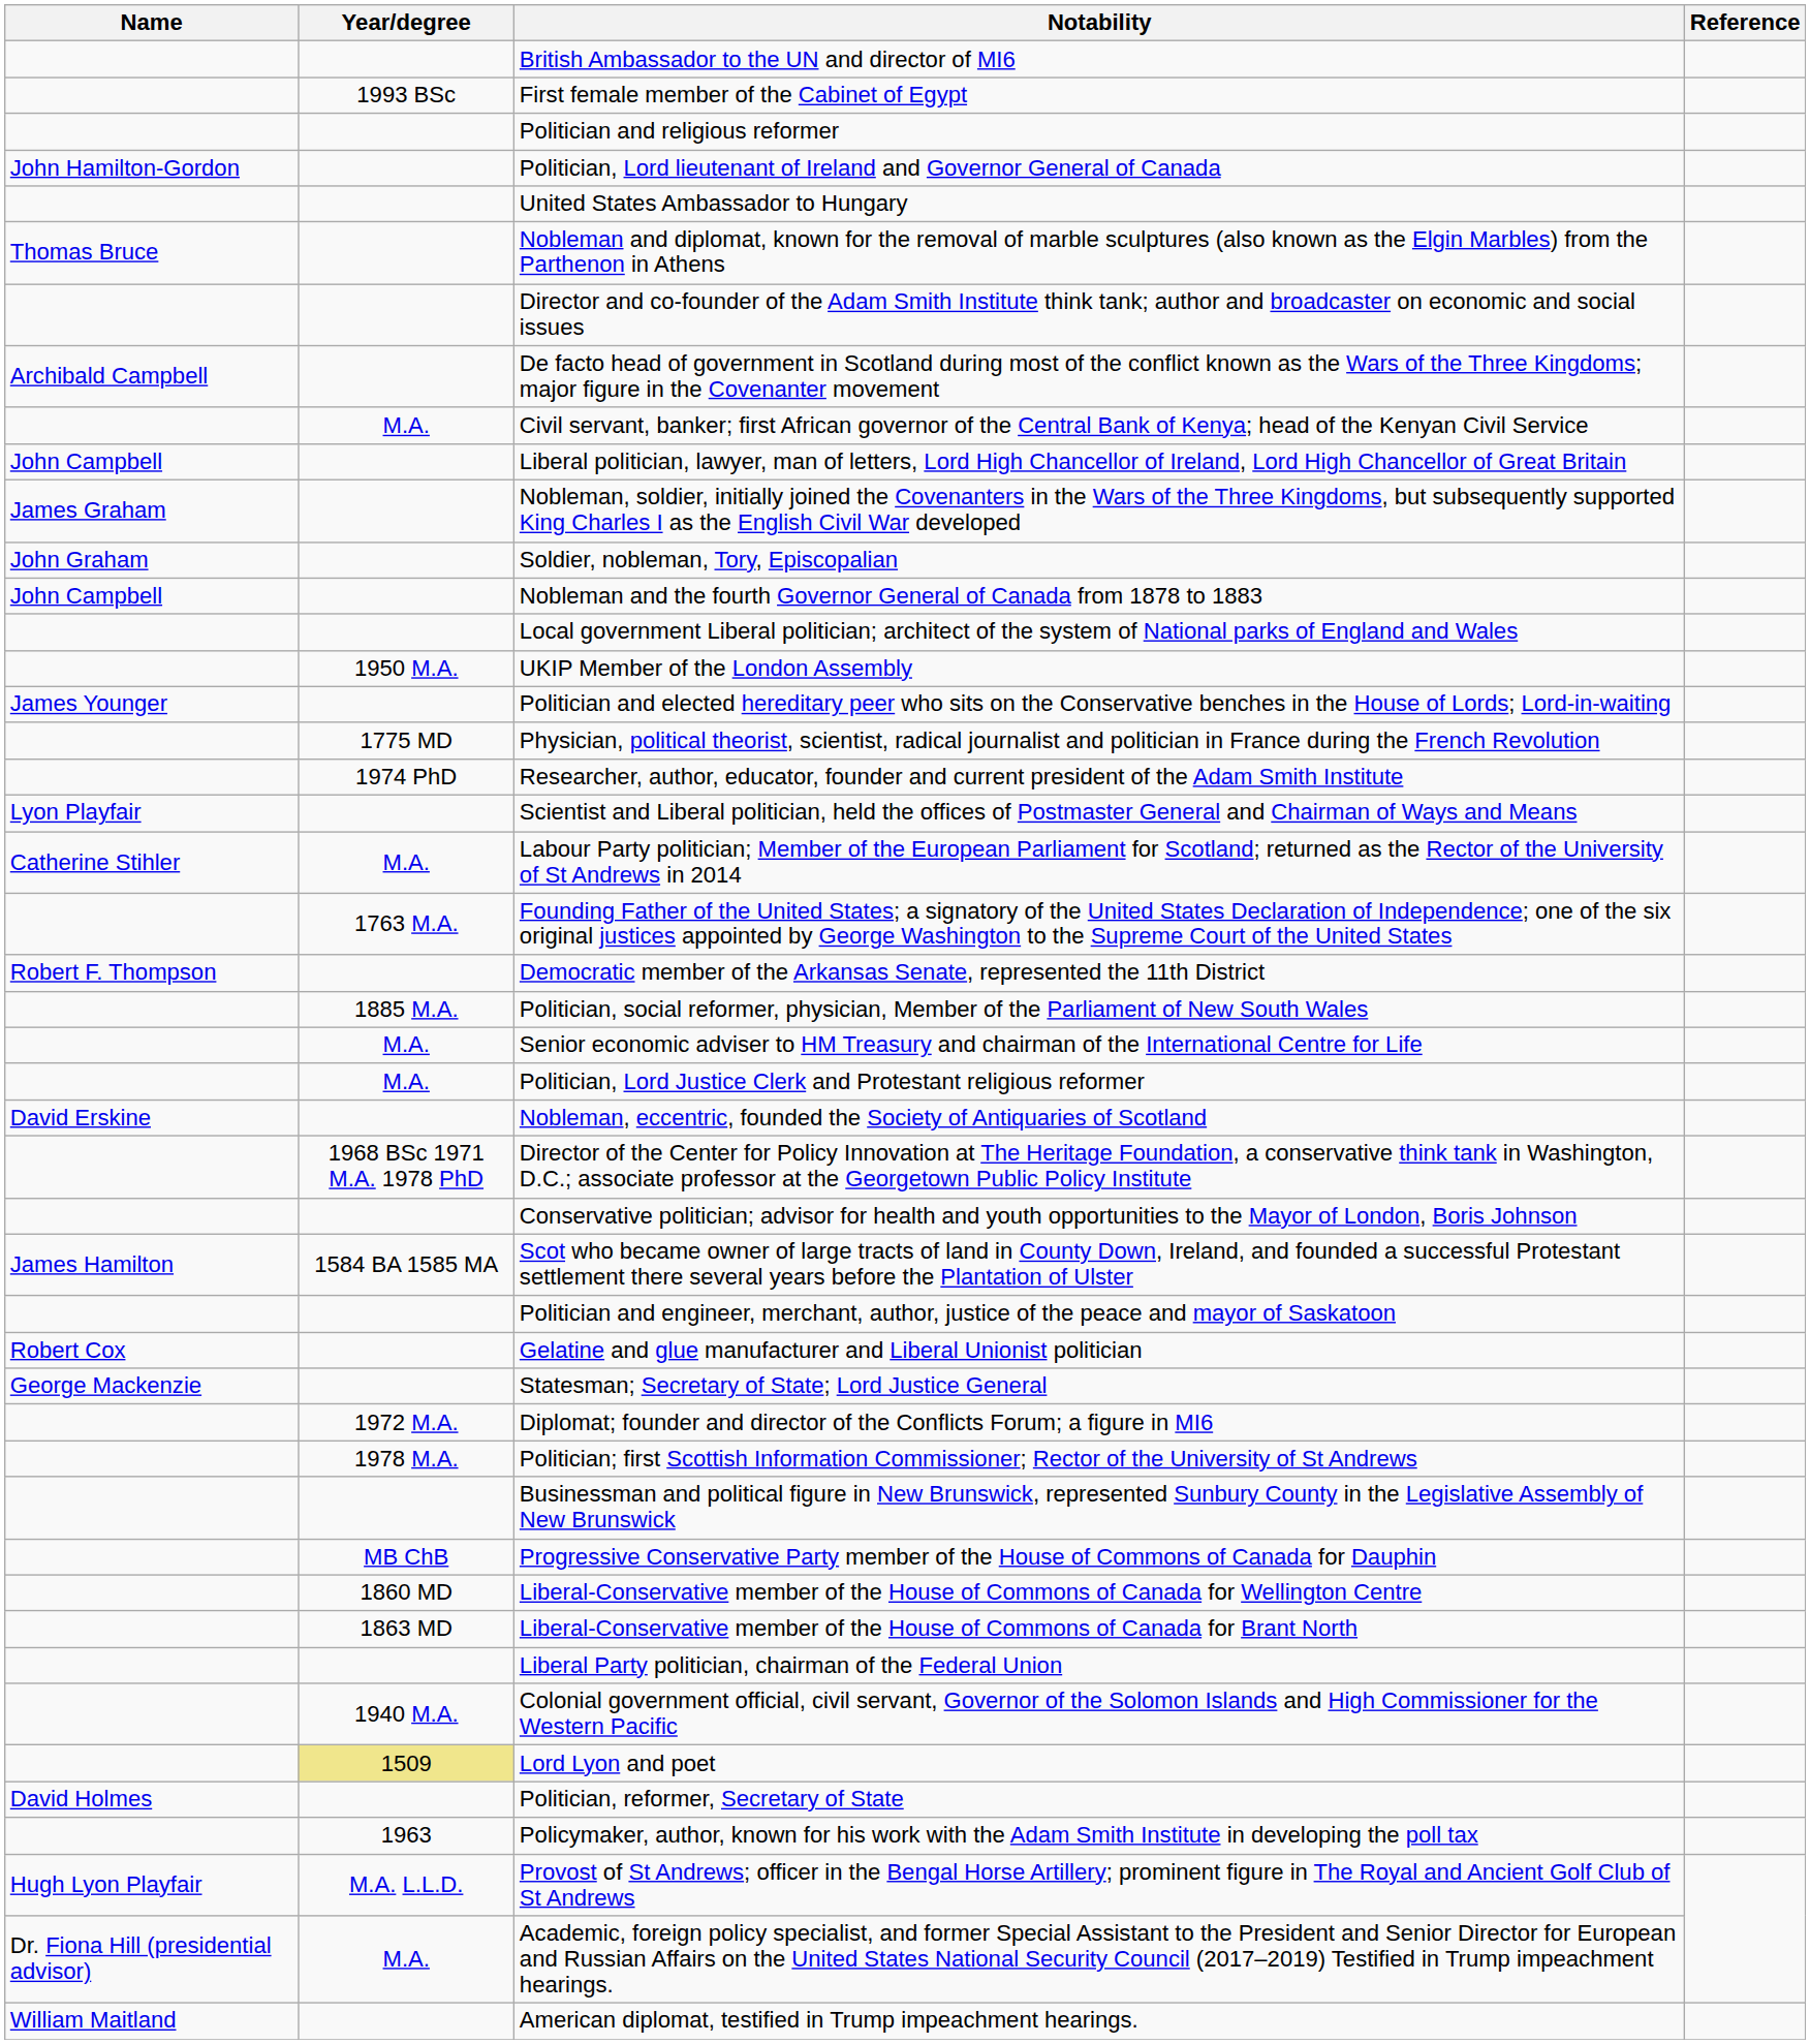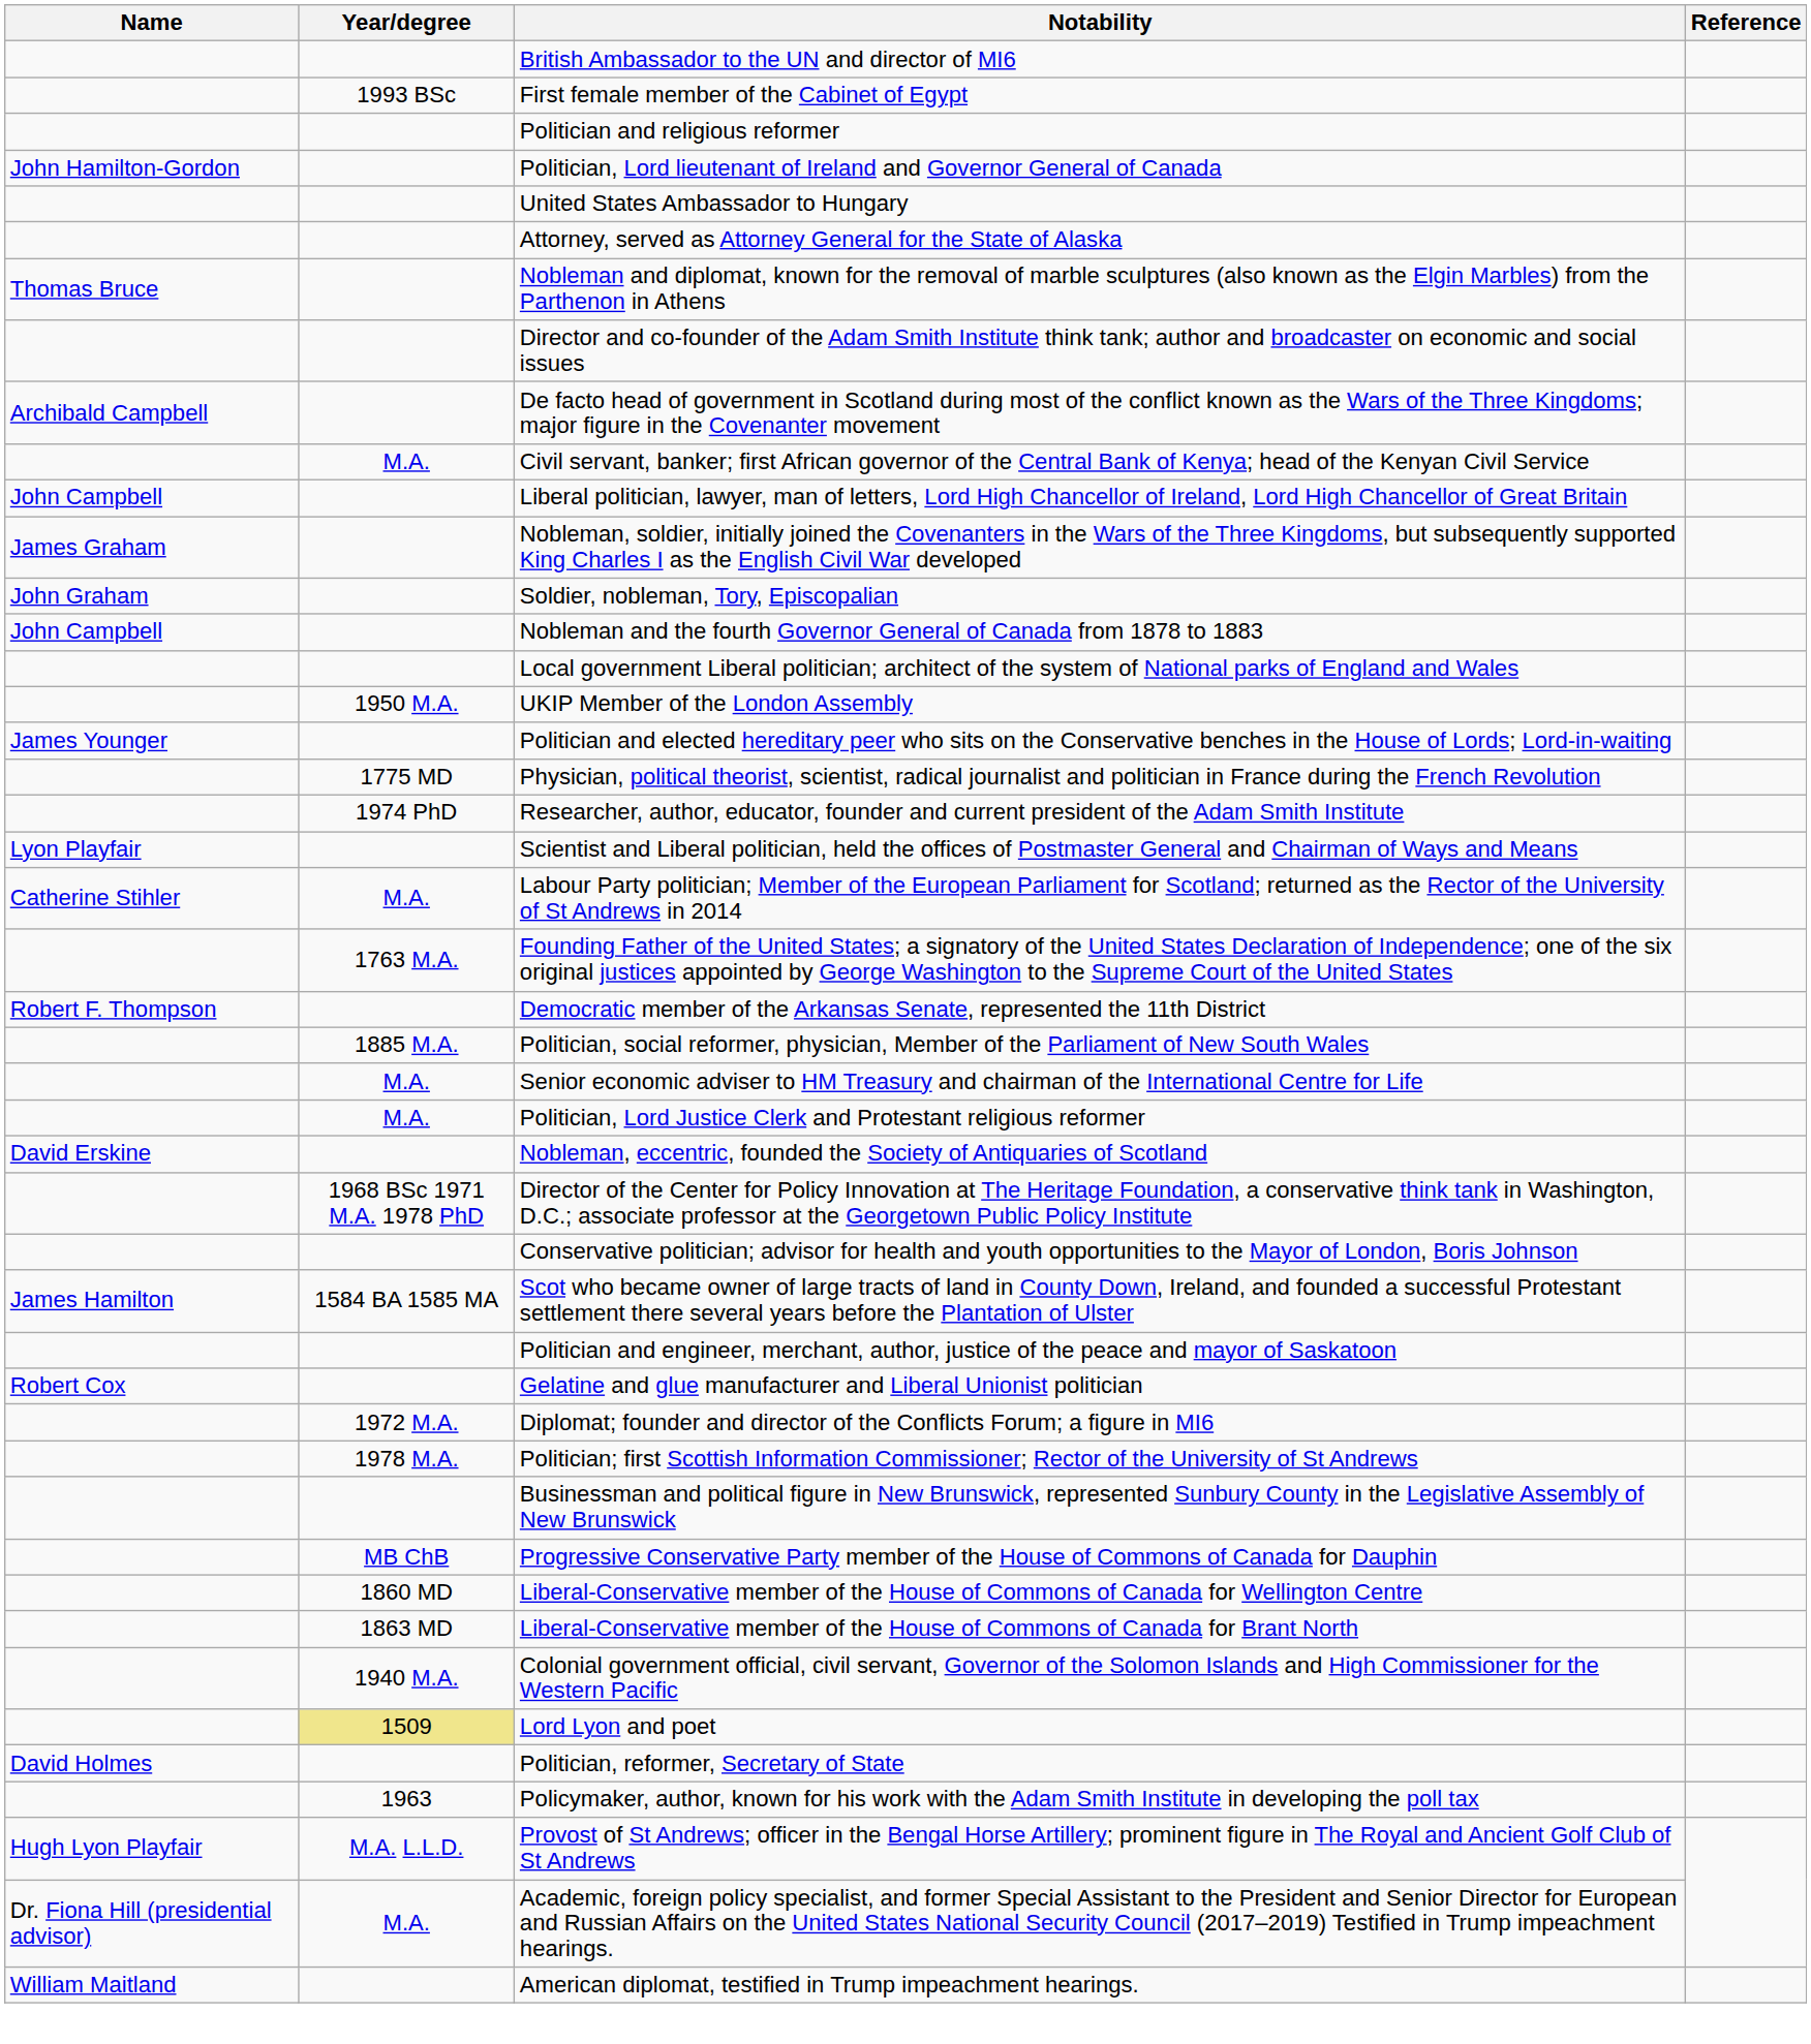 <table class="wikitable sortable" style="width:100%">
 <tr>
 <th style="width:*;">Name</th>
 <th style="width:12%;">Year/degree</th>
 <th style="width:65%;" class="unsortable">Notability</th>
 <th style="width:*;" class="unsortable">Reference</th>
 </tr>
 <tr>
 <td></td>
 <td style="text-align:center;"></td>
 <td><a href='#'>British Ambassador to the UN</a> and director of <a href='#'>MI6</a></td>
 <td style="text-align:center;"></td>
 </tr>
 <tr>
 <td></td>
 <td style="text-align:center;">1993 BSc</td>
 <td>First female member of the <a href='#'>Cabinet of Egypt</a></td>
 <td style="text-align:center;"></td>
 </tr>
 <tr>
 <td></td>
 <td style="text-align:center;"></td>
 <td>Politician and religious reformer</td>
 <td style="text-align:center;"></td>
 </tr>
 <tr>
 <td><a href='#'>John Hamilton-Gordon</a></td>
 <td style="text-align:center;"></td>
 <td>Politician, <a href='#'>Lord lieutenant of Ireland</a> and <a href='#'>Governor General of Canada</a></td>
 <td style="text-align:center;"></td>
 </tr>
 <tr>
 <td></td>
 <td style="text-align:center;"></td>
 <td>United States Ambassador to Hungary</td>
+<td style="text-align:center;"></td>
+</tr>
+<tr>
+<td></td>
+<td style="text-align:center;"></td>
+<td>Attorney, served as <a href='#'>Attorney General for the State of Alaska</a></td>
 <td style="text-align:center;"></td>
 </tr>
 <tr>
 <td><a href='#'>Thomas Bruce</a></td>
 <td style="text-align:center;"></td>
 <td><a href='#'>Nobleman</a> and diplomat, known for the removal of marble sculptures (also known as the <a href='#'>Elgin Marbles</a>) from the <a href='#'>Parthenon</a> in Athens</td>
 <td style="text-align:center;"></td>
 </tr>
 <tr>
 <td></td>
 <td style="text-align:center;"></td>
 <td>Director and co-founder of the <a href='#'>Adam Smith Institute</a> think tank; author and <a href='#'>broadcaster</a> on economic and social issues</td>
 <td style="text-align:center;"></td>
 </tr>
 <tr>
 <td><a href='#'>Archibald Campbell</a></td>
 <td style="text-align:center;"></td>
 <td>De facto head of government in Scotland during most of the conflict known as the <a href='#'>Wars of the Three Kingdoms</a>; major figure in the <a href='#'>Covenanter</a> movement</td>
 <td style="text-align:center;"></td>
 </tr>
 <tr>
 <td></td>
 <td style="text-align:center;"><a href='#'>M.A.</a></td>
 <td>Civil servant, banker; first African governor of the <a href='#'>Central Bank of Kenya</a>; head of the Kenyan Civil Service</td>
 <td style="text-align:center;"></td>
 </tr>
 <tr>
 <td><a href='#'>John Campbell</a></td>
 <td style="text-align:center;"></td>
 <td>Liberal politician, lawyer, man of letters, <a href='#'>Lord High Chancellor of Ireland</a>, <a href='#'>Lord High Chancellor of Great Britain</a></td>
 <td style="text-align:center;"></td>
 </tr>
 <tr>
 <td><a href='#'>James Graham</a></td>
 <td style="text-align:center;"></td>
 <td>Nobleman, soldier, initially joined the <a href='#'>Covenanters</a> in the <a href='#'>Wars of the Three Kingdoms</a>, but subsequently supported <a href='#'>King Charles I</a> as the <a href='#'>English Civil War</a> developed</td>
 <td style="text-align:center;"></td>
 </tr>
 <tr>
 <td><a href='#'>John Graham</a></td>
 <td style="text-align:center;"></td>
 <td>Soldier, nobleman, <a href='#'>Tory</a>, <a href='#'>Episcopalian</a></td>
 <td style="text-align:center;"></td>
 </tr>
 <tr>
 <td><a href='#'>John Campbell</a></td>
 <td style="text-align:center;"></td>
 <td>Nobleman and the fourth <a href='#'>Governor General of Canada</a> from 1878 to 1883</td>
 <td style="text-align:center;"></td>
 </tr>
 <tr>
 <td></td>
 <td style="text-align:center;"></td>
 <td>Local government Liberal politician; architect of the system of <a href='#'>National parks of England and Wales</a></td>
 <td style="text-align:center;"></td>
 </tr>
 <tr>
 <td></td>
 <td style="text-align:center;">1950 <a href='#'>M.A.</a></td>
 <td>UKIP Member of the <a href='#'>London Assembly</a></td>
 <td style="text-align:center;"></td>
 </tr>
 <tr>
 <td><a href='#'>James Younger</a></td>
 <td style="text-align:center;"></td>
 <td>Politician and elected <a href='#'>hereditary peer</a> who sits on the Conservative benches in the <a href='#'>House of Lords</a>; <a href='#'>Lord-in-waiting</a></td>
 <td style="text-align:center;"></td>
 </tr>
 <tr>
 <td></td>
 <td style="text-align:center;">1775 MD</td>
 <td>Physician, <a href='#'>political theorist</a>, scientist, radical journalist and politician in France during the <a href='#'>French Revolution</a></td>
 <td style="text-align:center;"></td>
 </tr>
 <tr>
 <td></td>
 <td style="text-align:center;">1974 PhD</td>
 <td>Researcher, author, educator, founder and current president of the <a href='#'>Adam Smith Institute</a></td>
 <td style="text-align:center;"></td>
 </tr>
 <tr>
 <td><a href='#'>Lyon Playfair</a></td>
 <td style="text-align:center;"></td>
 <td>Scientist and Liberal politician, held the offices of <a href='#'>Postmaster General</a> and <a href='#'>Chairman of Ways and Means</a></td>
 <td style="text-align:center;"></td>
 </tr>
 <tr>
 <td><a href='#'>Catherine Stihler</a></td>
 <td style="text-align:center;"><a href='#'>M.A.</a></td>
 <td>Labour Party politician; <a href='#'>Member of the European Parliament</a> for <a href='#'>Scotland</a>; returned as the <a href='#'>Rector of the University of St Andrews</a> in 2014</td>
 <td style="text-align:center;"></td>
 </tr>
 <tr>
 <td></td>
 <td style="text-align:center;">1763 <a href='#'>M.A.</a></td>
 <td><a href='#'>Founding Father of the United States</a>; a signatory of the <a href='#'>United States Declaration of Independence</a>;  one of the six original <a href='#'>justices</a> appointed by <a href='#'>George Washington</a> to the <a href='#'>Supreme Court of the United States</a></td>
 <td style="text-align:center;"></td>
 </tr>
 <tr>
 <td><a href='#'>Robert F. Thompson</a></td>
 <td style="text-align:center;"></td>
 <td><a href='#'>Democratic</a> member of the <a href='#'>Arkansas Senate</a>, represented the 11th District</td>
 <td style="text-align:center;"></td>
 </tr>
 <tr>
 <td></td>
 <td style="text-align:center;">1885 <a href='#'>M.A.</a></td>
 <td>Politician, social reformer, physician, Member of the <a href='#'>Parliament of New South Wales</a></td>
 <td style="text-align:center;"></td>
 </tr>
 <tr>
 <td></td>
 <td style="text-align:center;"><a href='#'>M.A.</a></td>
 <td>Senior economic adviser to <a href='#'>HM Treasury</a> and chairman of the <a href='#'>International Centre for Life</a></td>
 <td style="text-align:center;"></td>
 </tr>
 <tr>
 <td></td>
 <td style="text-align:center;"><a href='#'>M.A.</a></td>
 <td>Politician, <a href='#'>Lord Justice Clerk</a> and Protestant religious reformer</td>
 <td style="text-align:center;"></td>
 </tr>
 <tr>
 <td><a href='#'>David Erskine</a></td>
 <td style="text-align:center;"></td>
 <td><a href='#'>Nobleman</a>, <a href='#'>eccentric</a>, founded the <a href='#'>Society of Antiquaries of Scotland</a></td>
 <td style="text-align:center;"></td>
 </tr>
 <tr>
 <td></td>
 <td style="text-align:center;">1968 BSc 1971 <a href='#'>M.A.</a> 1978 <a href='#'>PhD</a></td>
 <td>Director of the Center for Policy Innovation at <a href='#'>The Heritage Foundation</a>, a conservative <a href='#'>think tank</a> in Washington, D.C.; associate professor at the <a href='#'>Georgetown Public Policy Institute</a></td>
 <td style="text-align:center;"></td>
 </tr>
 <tr>
 <td></td>
 <td style="text-align:center;"></td>
 <td>Conservative politician; advisor for health and youth opportunities to the <a href='#'>Mayor of London</a>, <a href='#'>Boris Johnson</a></td>
 <td style="text-align:center;"></td>
 </tr>
 <tr>
 <td><a href='#'>James Hamilton</a></td>
 <td style="text-align:center;">1584 BA 1585 MA</td>
 <td><a href='#'>Scot</a> who became owner of large tracts of land in <a href='#'>County Down</a>, Ireland, and founded a successful Protestant settlement there several years before the <a href='#'>Plantation of Ulster</a></td>
 <td style="text-align:center;"></td>
 </tr>
 <tr>
 <td></td>
 <td style="text-align:center;"></td>
 <td>Politician and engineer, merchant, author, justice of the peace and <a href='#'>mayor of Saskatoon</a></td>
 <td style="text-align:center;"></td>
 </tr>
 <tr>
 <td><a href='#'>Robert Cox</a></td>
 <td style="text-align:center;"></td>
 <td><a href='#'>Gelatine</a> and <a href='#'>glue</a> manufacturer and <a href='#'>Liberal Unionist</a> politician</td>
 <td style="text-align:center;"></td>
 </tr>
 <tr>
-<td><a href='#'>George Mackenzie</a></td>
-<td style="text-align:center;"></td>
-<td>Statesman; <a href='#'>Secretary of State</a>; <a href='#'>Lord Justice General</a></td>
-<td style="text-align:center;"></td>
-</tr>
-<tr>
 <td></td>
 <td style="text-align:center;">1972 <a href='#'>M.A.</a></td>
 <td>Diplomat; founder and director of the Conflicts Forum; a figure in <a href='#'>MI6</a></td>
 <td style="text-align:center;"></td>
 </tr>
 <tr>
 <td></td>
 <td style="text-align:center;">1978 <a href='#'>M.A.</a></td>
 <td>Politician; first <a href='#'>Scottish Information Commissioner</a>; <a href='#'>Rector of the University of St Andrews</a></td>
 <td style="text-align:center;"></td>
 </tr>
 <tr>
 <td></td>
 <td style="text-align:center;"></td>
 <td>Businessman and political figure in <a href='#'>New Brunswick</a>, represented <a href='#'>Sunbury County</a> in the <a href='#'>Legislative Assembly of New Brunswick</a></td>
 <td style="text-align:center;"></td>
 </tr>
 <tr>
 <td></td>
 <td style="text-align:center;"><a href='#'>MB ChB</a></td>
 <td><a href='#'>Progressive Conservative Party</a> member of the <a href='#'>House of Commons of Canada</a> for <a href='#'>Dauphin</a></td>
 <td style="text-align:center;"></td>
 </tr>
 <tr>
 <td></td>
 <td style="text-align:center;">1860 MD</td>
 <td><a href='#'>Liberal-Conservative</a> member of the <a href='#'>House of Commons of Canada</a> for <a href='#'>Wellington Centre</a></td>
 <td style="text-align:center;"></td>
 </tr>
 <tr>
 <td></td>
 <td style="text-align:center;">1863 MD</td>
 <td><a href='#'>Liberal-Conservative</a> member of the <a href='#'>House of Commons of Canada</a> for <a href='#'>Brant North</a></td>
-<td style="text-align:center;"></td>
-</tr>
-<tr>
-<td></td>
-<td style="text-align:center;"></td>
-<td><a href='#'>Liberal Party</a> politician, chairman of the <a href='#'>Federal Union</a></td>
 <td style="text-align:center;"></td>
 </tr>
 <tr>
 <td></td>
 <td style="text-align:center;">1940 <a href='#'>M.A.</a></td>
 <td>Colonial government official, civil servant, <a href='#'>Governor of the Solomon Islands</a> and <a href='#'>High Commissioner for the Western Pacific</a></td>
 <td style="text-align:center;"></td>
 </tr>
 <tr>
 <td></td>
 <td style="background: khaki; text-align:center;">1509</td>
 <td><a href='#'>Lord Lyon</a> and poet</td>
 <td style="text-align:center;"></td>
 </tr>
 <tr>
 <td><a href='#'>David Holmes</a></td>
 <td style="text-align:center;"></td>
 <td>Politician, reformer, <a href='#'>Secretary of State</a></td>
 <td style="text-align:center;"></td>
 </tr>
 <tr>
 <td></td>
 <td style="text-align:center;">1963</td>
 <td>Policymaker, author, known for his work with the <a href='#'>Adam Smith Institute</a> in developing the <a href='#'>poll tax</a></td>
 <td style="text-align:center;"></td>
 </tr>
 <tr>
 <td><a href='#'>Hugh Lyon Playfair</a></td>
 <td style="text-align:center;"><a href='#'>M.A.</a> <a href='#'>L.L.D.</a></td>
 <td><a href='#'>Provost</a> of <a href='#'>St Andrews</a>; officer in the <a href='#'>Bengal Horse Artillery</a>; prominent figure in <a href='#'>The Royal and Ancient Golf Club of St Andrews</a></td>
 </tr>
 <tr>
 <td>Dr. <a href='#'>Fiona Hill (presidential advisor)</a></td>
 <td style="text-align:center;"><a href='#'>M.A.</a></td>
 <td>Academic, foreign policy specialist, and former Special Assistant to the President and Senior Director for European and Russian Affairs on the <a href='#'>United States National Security Council</a> (2017–2019) Testified in Trump impeachment hearings.</td>
 </tr>
 <tr>
 <td><a href='#'>William Maitland</a></td>
 <td style="text-align:center;"></td>
 <td>American diplomat, testified in Trump impeachment hearings.</td>
 <td style="text-align:center;"></td>
 </tr>
 </table>
